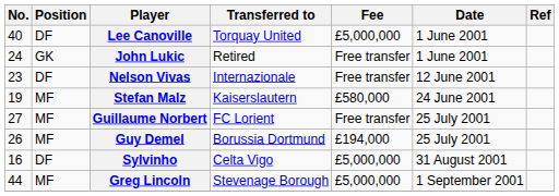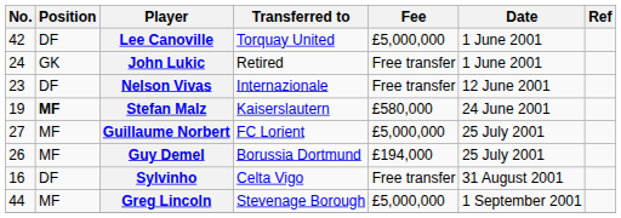 <table class="wikitable plainrowheaders" style="text-align:center; text-align:left">
 <tr>
 <th scope="col">No.</th>
 <th scope="col">Position</th>
 <th scope="col">Player</th>
 <th scope="col">Transferred to</th>
 <th scope="col">Fee</th>
 <th scope="col">Date</th>
 <th scope="col">Ref</th>
 </tr>
 <tr>
-<td>40</td>
+<td>42</td>
 <td>DF</td>
 <th scope="row"><a href='#'>Lee Canoville</a></th>
 <td><a href='#'>Torquay United</a></td>
 <td>£5,000,000</td>
 <td>1 June 2001</td>
 <td></td>
 </tr>
 <tr>
 <td>24</td>
 <td>GK</td>
 <th scope="row"><a href='#'>John Lukic</a></th>
 <td>Retired</td>
 <td>Free transfer</td>
 <td>1 June 2001</td>
 <td></td>
 </tr>
 <tr>
 <td>23</td>
 <td>DF</td>
 <th scope="row"><a href='#'>Nelson Vivas</a></th>
 <td><a href='#'>Internazionale</a></td>
 <td>Free transfer</td>
 <td>12 June 2001</td>
 <td></td>
 </tr>
 <tr>
 <td>19</td>
-<td>MF</td>
+<td><strong>MF</strong></td>
 <th scope="row"><a href='#'>Stefan Malz</a></th>
 <td><a href='#'>Kaiserslautern</a></td>
 <td>£580,000</td>
 <td>24 June 2001</td>
 <td></td>
 </tr>
 <tr>
 <td>27</td>
 <td>MF</td>
 <th scope="row"><a href='#'>Guillaume Norbert</a></th>
 <td><a href='#'>FC Lorient</a></td>
-<td>Free transfer</td>
+<td>£5,000,000</td>
 <td>25 July 2001</td>
 <td></td>
 </tr>
 <tr>
 <td>26</td>
 <td>MF</td>
 <th scope="row"><a href='#'>Guy Demel</a></th>
 <td><a href='#'>Borussia Dortmund</a></td>
 <td>£194,000</td>
 <td>25 July 2001</td>
 <td></td>
 </tr>
 <tr>
 <td>16</td>
 <td>DF</td>
 <th scope="row"><a href='#'>Sylvinho</a></th>
 <td><a href='#'>Celta Vigo</a></td>
-<td>£5,000,000</td>
+<td>Free transfer</td>
 <td>31 August 2001</td>
 <td></td>
 </tr>
 <tr>
 <td>44</td>
 <td>MF</td>
 <th scope="row"><a href='#'>Greg Lincoln</a></th>
 <td><a href='#'>Stevenage Borough</a></td>
 <td>£5,000,000</td>
 <td>1 September 2001</td>
 <td></td>
 </tr>
 <tr>
 </tr>
 </table>
